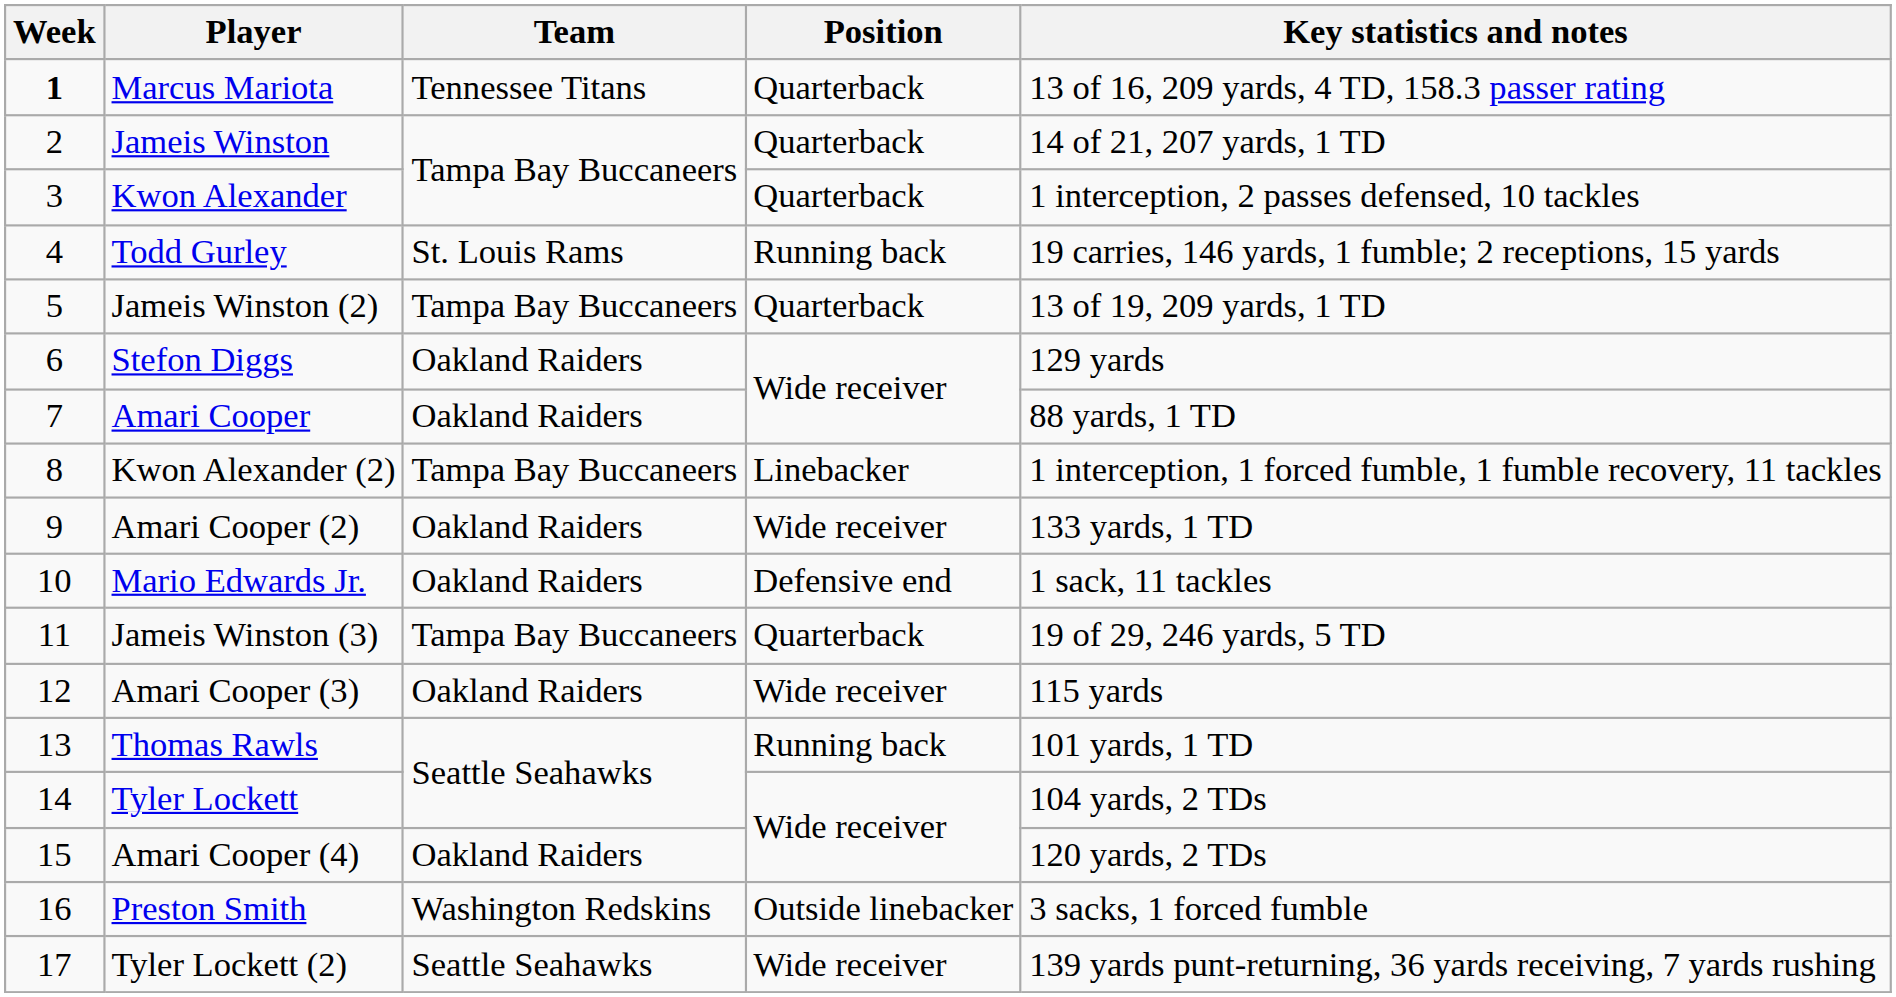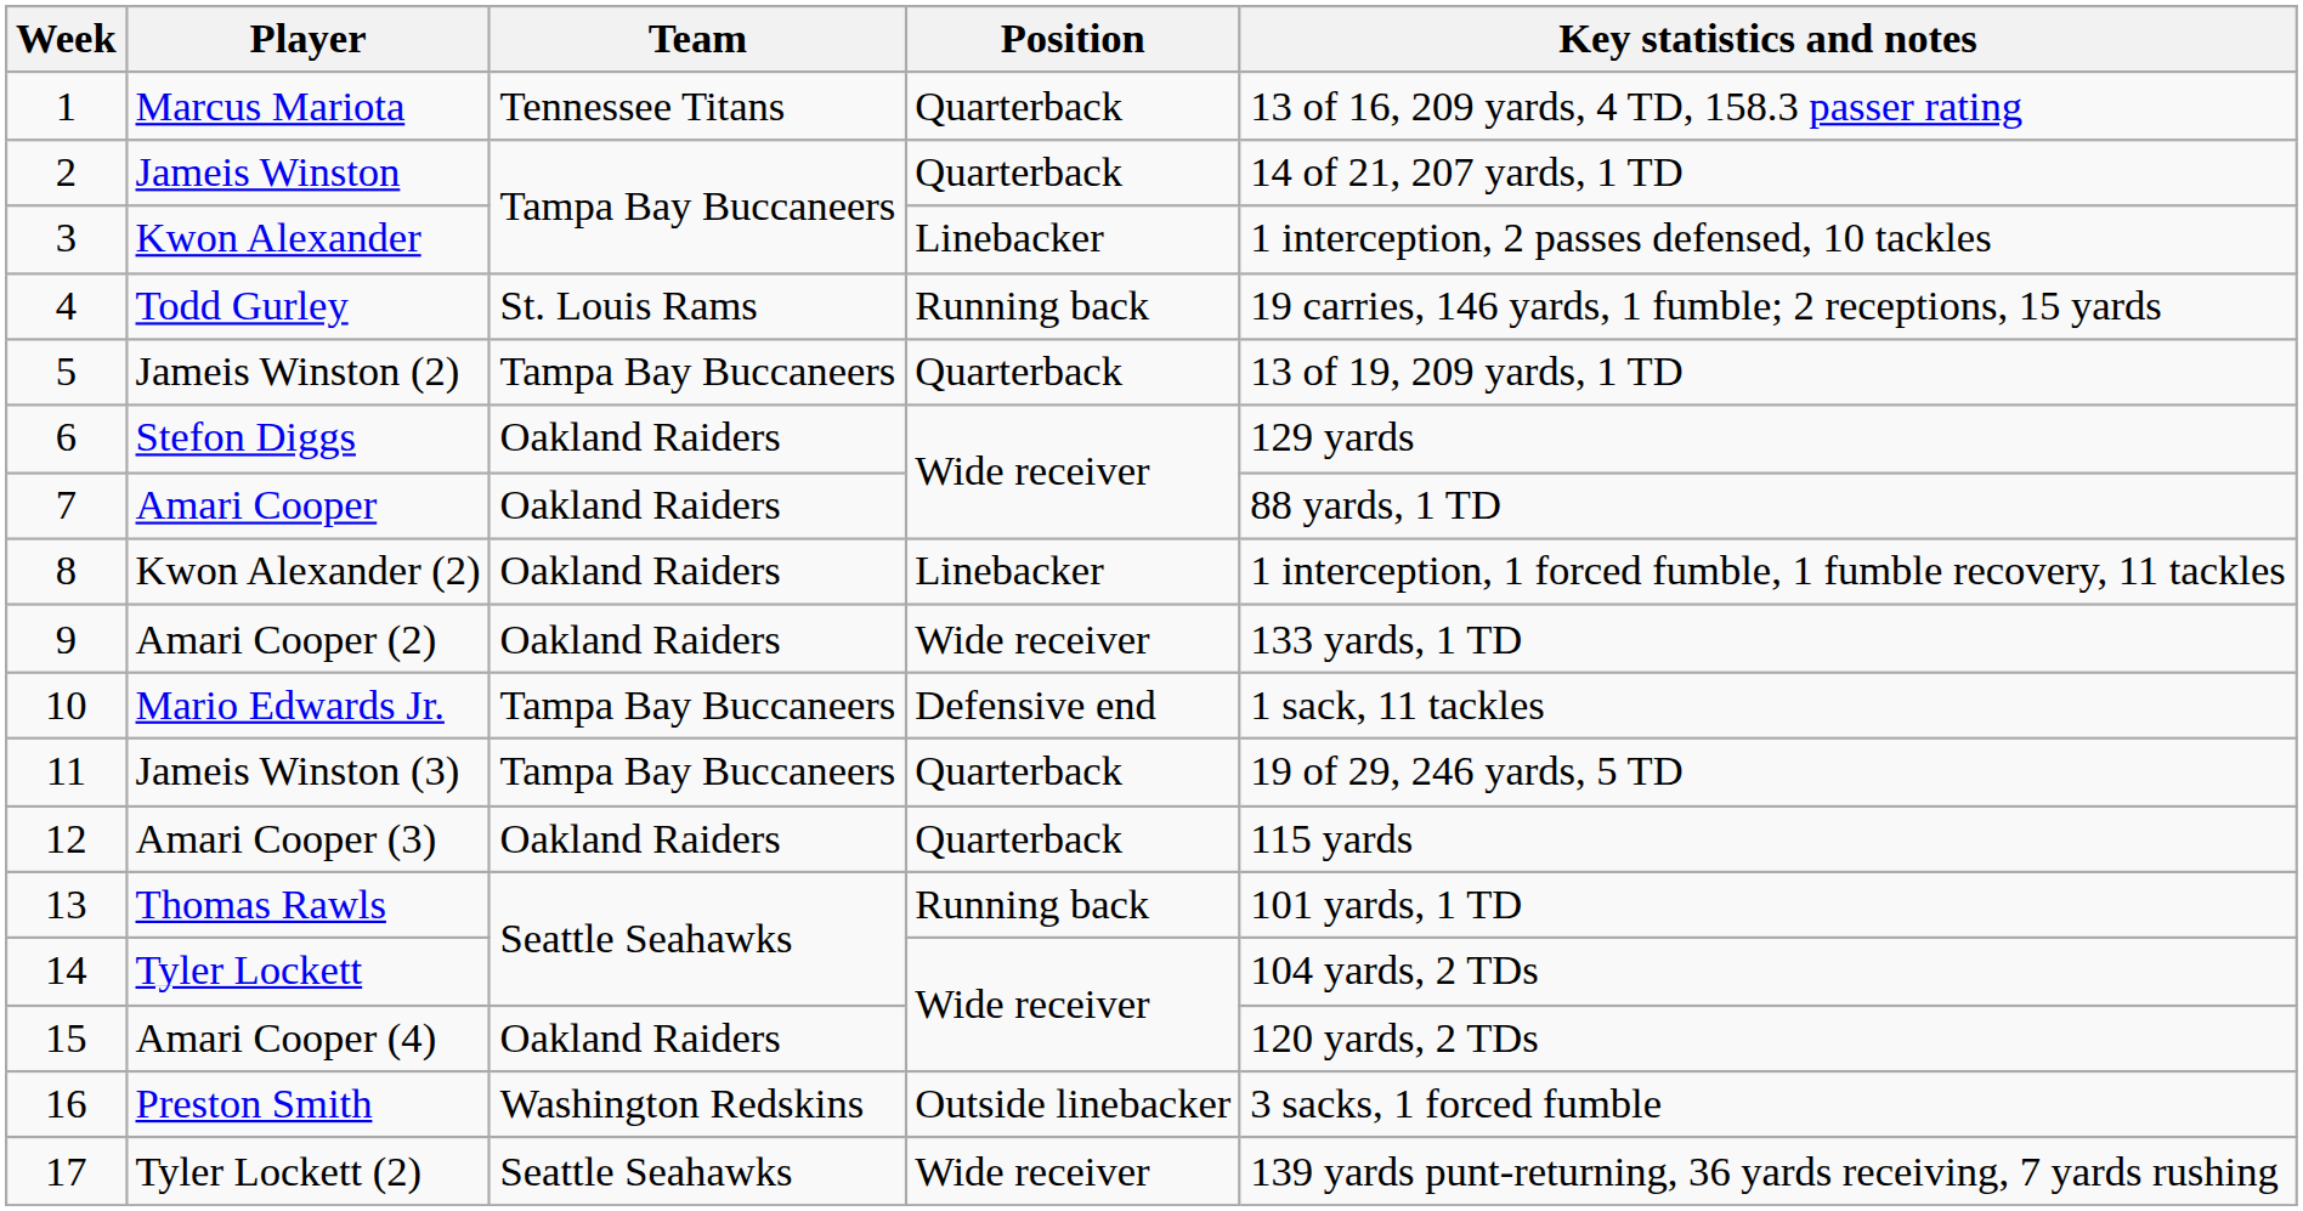 <table class="wikitable sortable">
 <tr>
 <th>Week</th>
 <th>Player</th>
 <th>Team</th>
 <th>Position</th>
 <th>Key statistics and notes</th>
 </tr>
 <tr>
-<td align=center><strong>1</strong></td>
+<td align=center>1</td>
 <td><a href='#'>Marcus Mariota</a></td>
 <td>Tennessee Titans</td>
 <td>Quarterback</td>
 <td>13 of 16, 209 yards, 4 TD, 158.3 <a href='#'>passer rating</a></td>
 </tr>
 <tr>
 <td align=center>2</td>
 <td><a href='#'>Jameis Winston</a></td>
 <td rowspan="2">Tampa Bay Buccaneers</td>
 <td>Quarterback</td>
 <td>14 of 21, 207 yards, 1 TD</td>
 </tr>
 <tr>
 <td align=center>3</td>
 <td><a href='#'>Kwon Alexander</a></td>
-<td>Quarterback</td>
+<td>Linebacker</td>
 <td>1 interception, 2 passes defensed, 10 tackles</td>
 </tr>
 <tr>
 <td align=center>4</td>
 <td><a href='#'>Todd Gurley</a></td>
 <td>St. Louis Rams</td>
 <td>Running back</td>
 <td>19 carries, 146 yards, 1 fumble; 2 receptions, 15 yards</td>
 </tr>
 <tr>
 <td align=center>5</td>
 <td>Jameis Winston (2)</td>
 <td>Tampa Bay Buccaneers</td>
 <td>Quarterback</td>
 <td>13 of 19, 209 yards, 1 TD</td>
 </tr>
 <tr>
 <td align=center>6</td>
 <td><a href='#'>Stefon Diggs</a></td>
 <td>Oakland Raiders</td>
 <td rowspan="2">Wide receiver</td>
 <td>129 yards</td>
 </tr>
 <tr>
 <td align=center>7</td>
 <td><a href='#'>Amari Cooper</a></td>
 <td>Oakland Raiders</td>
 <td>88 yards, 1 TD</td>
 </tr>
 <tr>
 <td align=center>8</td>
 <td>Kwon Alexander (2)</td>
-<td>Tampa Bay Buccaneers</td>
+<td>Oakland Raiders</td>
 <td>Linebacker</td>
 <td>1 interception, 1 forced fumble, 1 fumble recovery, 11 tackles</td>
 </tr>
 <tr>
 <td align=center>9</td>
 <td>Amari Cooper (2)</td>
 <td>Oakland Raiders</td>
 <td>Wide receiver</td>
 <td>133 yards, 1 TD</td>
 </tr>
 <tr>
 <td align=center>10</td>
 <td><a href='#'>Mario Edwards Jr.</a></td>
-<td>Oakland Raiders</td>
+<td>Tampa Bay Buccaneers</td>
 <td>Defensive end</td>
 <td>1 sack, 11 tackles</td>
 </tr>
 <tr>
 <td align=center>11</td>
 <td>Jameis Winston (3)</td>
 <td>Tampa Bay Buccaneers</td>
 <td>Quarterback</td>
 <td>19 of 29, 246 yards, 5 TD</td>
 </tr>
 <tr>
 <td align=center>12</td>
 <td>Amari Cooper (3)</td>
 <td>Oakland Raiders</td>
-<td>Wide receiver</td>
+<td>Quarterback</td>
 <td>115 yards</td>
 </tr>
 <tr>
 <td align=center>13</td>
 <td><a href='#'>Thomas Rawls</a></td>
 <td rowspan="2">Seattle Seahawks</td>
 <td>Running back</td>
 <td>101 yards, 1 TD</td>
 </tr>
 <tr>
 <td align=center>14</td>
 <td><a href='#'>Tyler Lockett</a></td>
 <td rowspan="2">Wide receiver</td>
 <td>104 yards, 2 TDs</td>
 </tr>
 <tr>
 <td align=center>15</td>
 <td>Amari Cooper (4)</td>
 <td>Oakland Raiders</td>
 <td>120 yards, 2 TDs</td>
 </tr>
 <tr>
 <td align=center>16</td>
 <td><a href='#'>Preston Smith</a></td>
 <td>Washington Redskins</td>
 <td>Outside linebacker</td>
 <td>3 sacks, 1 forced fumble</td>
 </tr>
 <tr>
 <td align=center>17</td>
 <td>Tyler Lockett (2)</td>
 <td>Seattle Seahawks</td>
 <td>Wide receiver</td>
 <td>139 yards punt-returning, 36 yards receiving, 7 yards rushing</td>
 </tr>
 </table>
